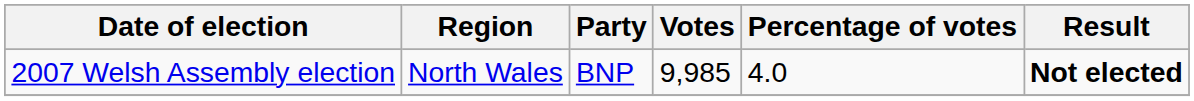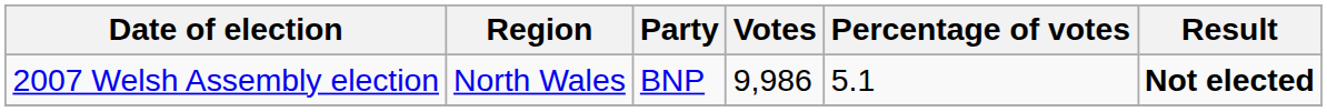 <table class="wikitable" border="1">
 <tr>
 <th>Date of election</th>
 <th>Region</th>
 <th>Party</th>
 <th>Votes</th>
 <th>Percentage of votes</th>
 <th>Result</th>
 </tr>
 <tr>
 <td><a href='#'>2007 Welsh Assembly election</a></td>
 <td><a href='#'>North Wales</a></td>
 <td><a href='#'>BNP</a></td>
-<td>9,985</td>
-<td>4.0</td>
+<td>9,986</td>
+<td>5.1</td>
 <td><strong>Not elected</strong></td>
 </tr>
 <tr>
 </tr>
 </table>
